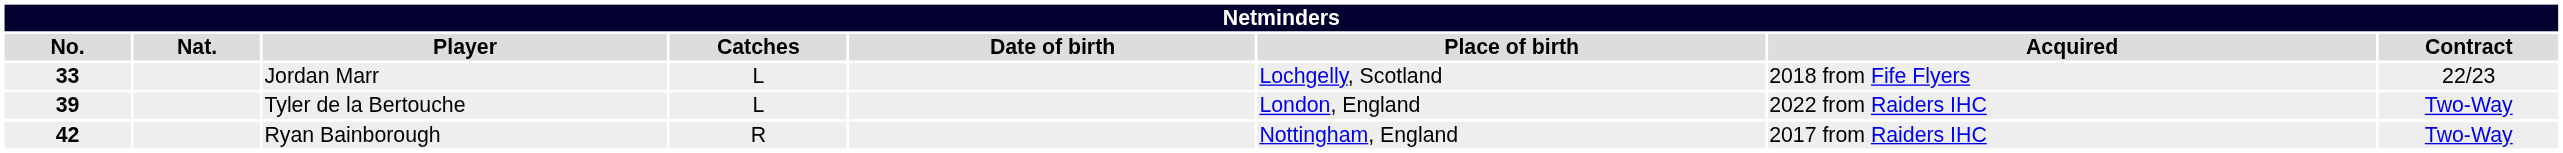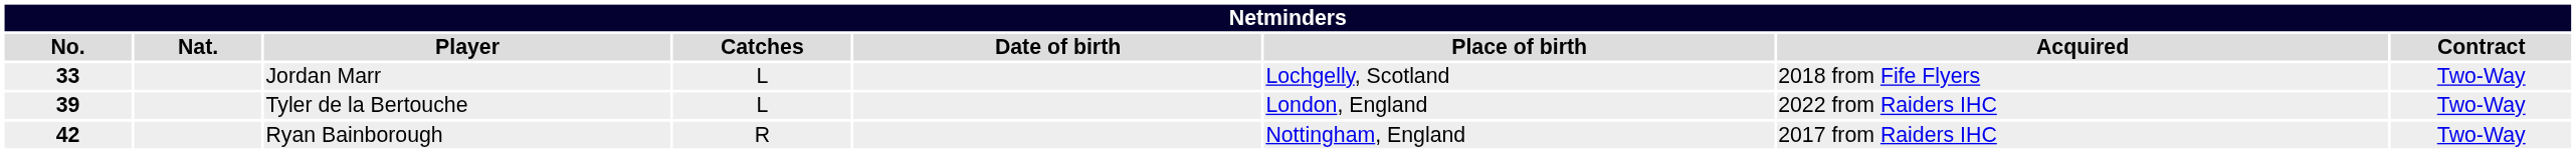 <table class="toccolours"  style="width:97%; clear:both; margin:1.5em auto; text-align:center;">
 <tr>
 <th colspan="11" style="background:#040030; color:#FFFFFF;">Netminders</th>
 </tr>
 <tr style="background:#ddd;">
 <th width=5%>No.</th>
 <th width=5%>Nat.</th>
 <th !width=22%>Player</th>
 <th width=7%>Catches</th>
 <th width=16%>Date of birth</th>
 <th width=20%>Place of birth</th>
 <th width=24%>Acquired</th>
 <td><strong>Contract</strong></td>
 </tr>
 <tr style="background:#eee;">
 <td><strong>33</strong></td>
 <td></td>
 <td align="left">Jordan Marr</td>
 <td>L</td>
 <td align="left"></td>
 <td align="left"><a href='#'>Lochgelly</a>, Scotland</td>
 <td align="left">2018 from <a href='#'>Fife Flyers</a></td>
-<td>22/23</td>
+<td><a href='#'>Two-Way</a></td>
 </tr>
 <tr style="background:#eee;">
 <td><strong>39</strong></td>
 <td></td>
 <td align="left">Tyler de la Bertouche</td>
 <td>L</td>
 <td align="left"></td>
 <td align="left"><a href='#'>London</a>, England</td>
 <td align="left">2022 from <a href='#'>Raiders IHC</a></td>
 <td><a href='#'>Two-Way</a></td>
 </tr>
 <tr style="background:#eee;">
 <td><strong>42</strong></td>
 <td></td>
 <td align="left">Ryan Bainborough</td>
 <td>R</td>
 <td align="left"></td>
 <td align="left"><a href='#'>Nottingham</a>, England</td>
 <td align="left">2017 from <a href='#'>Raiders IHC</a></td>
 <td><a href='#'>Two-Way</a></td>
 </tr>
 </table>
